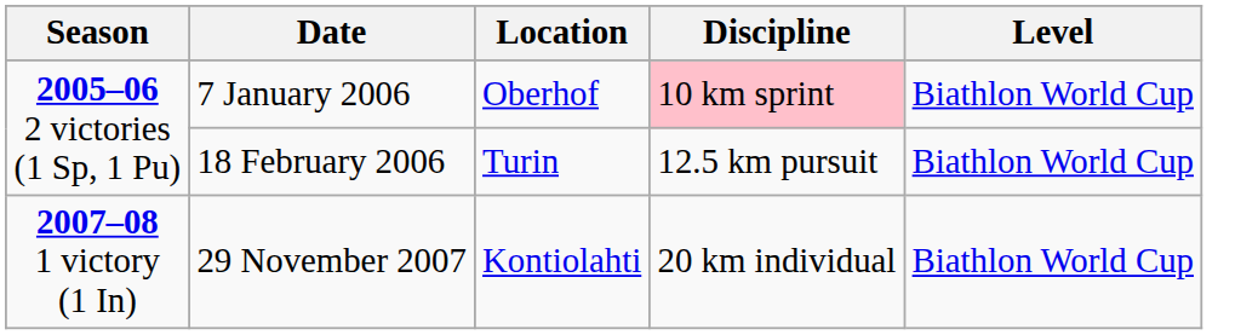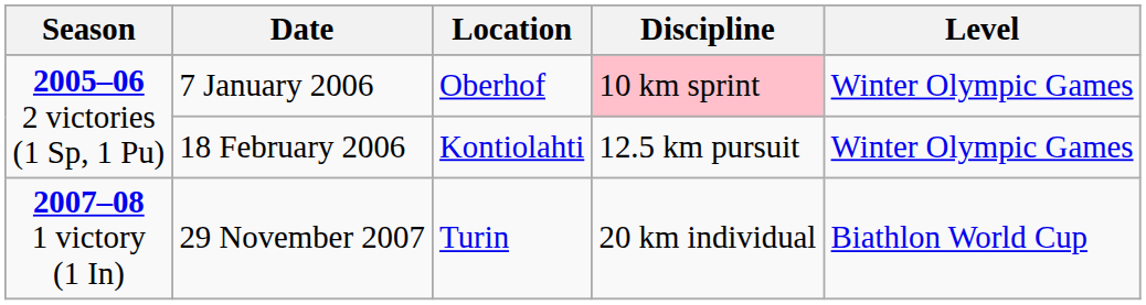 <table class="wikitable">
 <tr>
 <th>Season</th>
 <th>Date</th>
 <th>Location</th>
 <th>Discipline</th>
 <th>Level</th>
 </tr>
 <tr>
 <td rowspan="2" style="text-align:center;"><strong><a href='#'>2005–06</a></strong> <br> 2 victories <br> (1 Sp, 1 Pu)</td>
 <td>7 January 2006</td>
 <td> <a href='#'>Oberhof</a></td>
 <td style="background: pink;">10 km sprint</td>
-<td><a href='#'>Biathlon World Cup</a></td>
+<td><a href='#'>Winter Olympic Games</a></td>
 </tr>
 <tr>
 <td>18 February 2006</td>
-<td> <a href='#'>Turin</a></td>
+<td> <a href='#'>Kontiolahti</a></td>
 <td>12.5 km pursuit</td>
-<td><a href='#'>Biathlon World Cup</a></td>
+<td><a href='#'>Winter Olympic Games</a></td>
 </tr>
 <tr>
 <td rowspan="1" style="text-align:center;"><strong><a href='#'>2007–08</a></strong> <br> 1 victory <br> (1 In)</td>
 <td>29 November 2007</td>
-<td> <a href='#'>Kontiolahti</a></td>
+<td> <a href='#'>Turin</a></td>
 <td>20 km individual</td>
 <td><a href='#'>Biathlon World Cup</a></td>
 </tr>
 </table>
